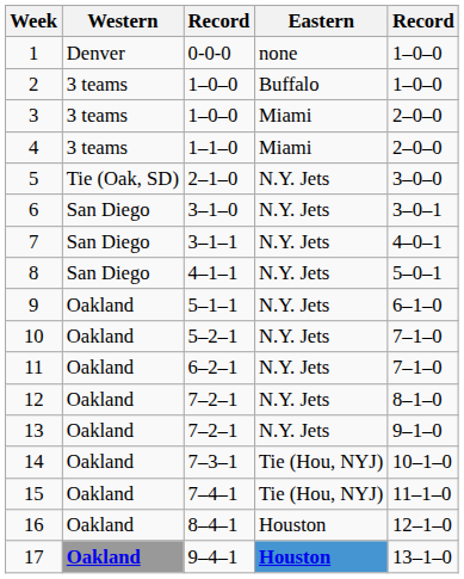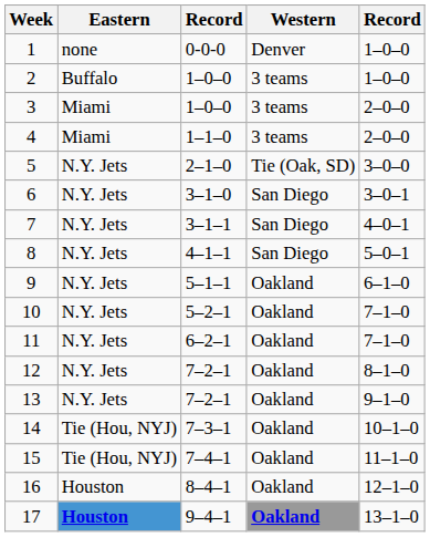 <table class="wikitable">
 <tr>
 <th>Week</th>
+<th>Eastern</th>
+<th>Record</th>
 <th>Western</th>
-<th>Record</th>
-<th>Eastern</th>
 <th>Record</th>
 </tr>
 <tr>
 <td align=center>1</td>
+<td>none</td>
+<td>0-0-0</td>
 <td>Denver</td>
-<td>0-0-0</td>
-<td>none</td>
 <td>1–0–0</td>
 </tr>
 <tr>
 <td align=center>2</td>
+<td>Buffalo</td>
+<td>1–0–0</td>
 <td>3 teams</td>
-<td>1–0–0</td>
-<td>Buffalo</td>
 <td>1–0–0</td>
 </tr>
 <tr>
 <td align=center>3</td>
+<td>Miami</td>
+<td>1–0–0</td>
 <td>3 teams</td>
-<td>1–0–0</td>
-<td>Miami</td>
 <td>2–0–0</td>
 </tr>
 <tr>
 <td align=center>4</td>
+<td>Miami</td>
+<td>1–1–0</td>
 <td>3 teams</td>
-<td>1–1–0</td>
-<td>Miami</td>
 <td>2–0–0</td>
 </tr>
 <tr>
 <td align=center>5</td>
+<td>N.Y. Jets</td>
+<td>2–1–0</td>
 <td>Tie (Oak, SD)</td>
-<td>2–1–0</td>
-<td>N.Y. Jets</td>
 <td>3–0–0</td>
 </tr>
 <tr>
 <td align=center>6</td>
+<td>N.Y. Jets</td>
+<td>3–1–0</td>
 <td>San Diego</td>
-<td>3–1–0</td>
-<td>N.Y. Jets</td>
 <td>3–0–1</td>
 </tr>
 <tr>
 <td align=center>7</td>
+<td>N.Y. Jets</td>
+<td>3–1–1</td>
 <td>San Diego</td>
-<td>3–1–1</td>
-<td>N.Y. Jets</td>
 <td>4–0–1</td>
 </tr>
 <tr>
 <td align=center>8</td>
+<td>N.Y. Jets</td>
+<td>4–1–1</td>
 <td>San Diego</td>
-<td>4–1–1</td>
-<td>N.Y. Jets</td>
 <td>5–0–1</td>
 </tr>
 <tr>
 <td align=center>9</td>
+<td>N.Y. Jets</td>
+<td>5–1–1</td>
 <td>Oakland</td>
-<td>5–1–1</td>
-<td>N.Y. Jets</td>
 <td>6–1–0</td>
 </tr>
 <tr>
 <td align=center>10</td>
+<td>N.Y. Jets</td>
+<td>5–2–1</td>
 <td>Oakland</td>
-<td>5–2–1</td>
-<td>N.Y. Jets</td>
 <td>7–1–0</td>
 </tr>
 <tr>
 <td align=center>11</td>
+<td>N.Y. Jets</td>
+<td>6–2–1</td>
 <td>Oakland</td>
-<td>6–2–1</td>
-<td>N.Y. Jets</td>
 <td>7–1–0</td>
 </tr>
 <tr>
 <td align=center>12</td>
+<td>N.Y. Jets</td>
+<td>7–2–1</td>
 <td>Oakland</td>
-<td>7–2–1</td>
-<td>N.Y. Jets</td>
 <td>8–1–0</td>
 </tr>
 <tr>
 <td align=center>13</td>
+<td>N.Y. Jets</td>
+<td>7–2–1</td>
 <td>Oakland</td>
-<td>7–2–1</td>
-<td>N.Y. Jets</td>
 <td>9–1–0</td>
 </tr>
 <tr>
 <td align=center>14</td>
+<td>Tie (Hou, NYJ)</td>
+<td>7–3–1</td>
 <td>Oakland</td>
-<td>7–3–1</td>
-<td>Tie (Hou, NYJ)</td>
 <td>10–1–0</td>
 </tr>
 <tr>
 <td align=center>15</td>
+<td>Tie (Hou, NYJ)</td>
+<td>7–4–1</td>
 <td>Oakland</td>
-<td>7–4–1</td>
-<td>Tie (Hou, NYJ)</td>
 <td>11–1–0</td>
 </tr>
 <tr>
 <td align=center>16</td>
+<td>Houston</td>
+<td>8–4–1</td>
 <td>Oakland</td>
-<td>8–4–1</td>
-<td>Houston</td>
 <td>12–1–0</td>
 </tr>
 <tr>
 <td align=center>17</td>
+<td bgcolor="#4495D2"><strong><a href='#'><span>Houston</span></a></strong></td>
+<td>9–4–1</td>
 <td bgcolor="#999999"><strong><a href='#'><span>Oakland</span></a></strong></td>
-<td>9–4–1</td>
-<td bgcolor="#4495D2"><strong><a href='#'><span>Houston</span></a></strong></td>
 <td>13–1–0</td>
 </tr>
 </table>
